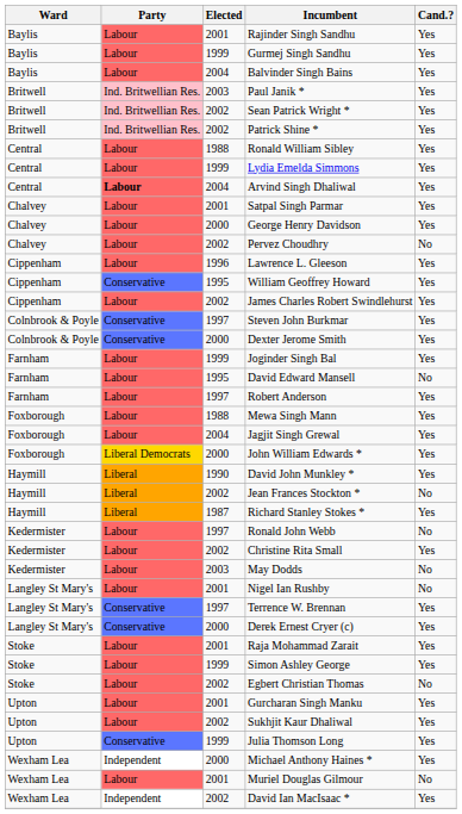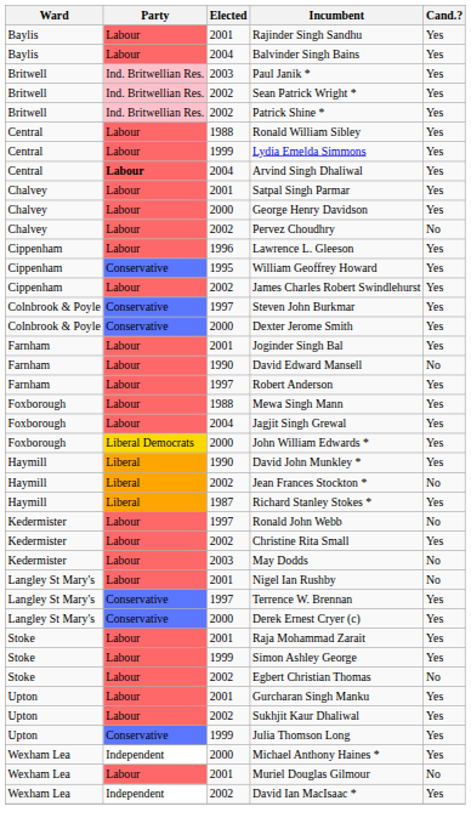 <table class="wikitable" style="font-size: 95%;">
 <tr>
 <th>Ward</th>
 <th>Party</th>
 <th>Elected</th>
 <th>Incumbent</th>
 <th>Cand.?</th>
 </tr>
 <tr>
 <td>Baylis</td>
 <td bgcolor="FF6868">Labour</td>
 <td>2001</td>
 <td>Rajinder Singh Sandhu</td>
-<td>Yes</td>
-</tr>
-<tr>
-<td>Baylis</td>
-<td bgcolor="FF6868">Labour</td>
-<td>1999</td>
-<td>Gurmej Singh Sandhu</td>
 <td>Yes</td>
 </tr>
 <tr>
 <td>Baylis</td>
 <td bgcolor="FF6868">Labour</td>
 <td>2004</td>
 <td>Balvinder Singh Bains</td>
 <td>Yes</td>
 </tr>
 <tr>
 <td>Britwell</td>
 <td bgcolor="pink">Ind. Britwellian Res.</td>
 <td>2003</td>
 <td>Paul Janik *</td>
 <td>Yes</td>
 </tr>
 <tr>
 <td>Britwell</td>
 <td bgcolor="pink">Ind. Britwellian Res.</td>
 <td>2002</td>
 <td>Sean Patrick Wright *</td>
 <td>Yes</td>
 </tr>
 <tr>
 <td>Britwell</td>
 <td bgcolor="pink">Ind. Britwellian Res.</td>
 <td>2002</td>
 <td>Patrick Shine *</td>
 <td>Yes</td>
 </tr>
 <tr>
 <td>Central</td>
 <td bgcolor="FF6868">Labour</td>
 <td>1988</td>
 <td>Ronald William Sibley</td>
 <td>Yes</td>
 </tr>
 <tr>
 <td>Central</td>
 <td bgcolor="FF6868">Labour</td>
 <td>1999</td>
 <td><a href='#'>Lydia Emelda Simmons</a></td>
 <td>Yes</td>
 </tr>
 <tr>
 <td>Central</td>
 <td bgcolor="FF6868"><strong>Labour</strong></td>
 <td>2004</td>
 <td>Arvind Singh Dhaliwal</td>
 <td>Yes</td>
 </tr>
 <tr>
 <td>Chalvey</td>
 <td bgcolor="FF6868">Labour</td>
 <td>2001</td>
 <td>Satpal Singh Parmar</td>
 <td>Yes</td>
 </tr>
 <tr>
 <td>Chalvey</td>
 <td bgcolor="FF6868">Labour</td>
 <td>2000</td>
 <td>George Henry Davidson</td>
 <td>Yes</td>
 </tr>
 <tr>
 <td>Chalvey</td>
 <td bgcolor="FF6868">Labour</td>
 <td>2002</td>
 <td>Pervez Choudhry</td>
 <td>No</td>
 </tr>
 <tr>
 <td>Cippenham</td>
 <td bgcolor="FF6868">Labour</td>
 <td>1996</td>
 <td>Lawrence L. Gleeson</td>
 <td>Yes</td>
 </tr>
 <tr>
 <td>Cippenham</td>
 <td bgcolor="5B76FF">Conservative</td>
 <td>1995</td>
 <td>William Geoffrey Howard</td>
 <td>Yes</td>
 </tr>
 <tr>
 <td>Cippenham</td>
 <td bgcolor="FF6868">Labour</td>
 <td>2002</td>
 <td>James Charles Robert Swindlehurst</td>
 <td>Yes</td>
 </tr>
 <tr>
 <td>Colnbrook & Poyle</td>
 <td bgcolor="5B76FF">Conservative</td>
 <td>1997</td>
 <td>Steven John Burkmar</td>
 <td>Yes</td>
 </tr>
 <tr>
 <td>Colnbrook & Poyle</td>
 <td bgcolor="5B76FF">Conservative</td>
 <td>2000</td>
 <td>Dexter Jerome Smith</td>
 <td>Yes</td>
 </tr>
 <tr>
 <td>Farnham</td>
 <td bgcolor="FF6868">Labour</td>
-<td>1999</td>
+<td>2001</td>
 <td>Joginder Singh Bal</td>
 <td>Yes</td>
 </tr>
 <tr>
 <td>Farnham</td>
 <td bgcolor="FF6868">Labour</td>
-<td>1995</td>
+<td>1990</td>
 <td>David Edward Mansell</td>
 <td>No</td>
 </tr>
 <tr>
 <td>Farnham</td>
 <td bgcolor="FF6868">Labour</td>
 <td>1997</td>
 <td>Robert Anderson</td>
 <td>Yes</td>
 </tr>
 <tr>
 <td>Foxborough</td>
 <td bgcolor="FF6868">Labour</td>
 <td>1988</td>
 <td>Mewa Singh Mann</td>
 <td>Yes</td>
 </tr>
 <tr>
 <td>Foxborough</td>
 <td bgcolor="FF6868">Labour</td>
 <td>2004</td>
 <td>Jagjit Singh Grewal</td>
 <td>Yes</td>
 </tr>
 <tr>
 <td>Foxborough</td>
 <td bgcolor="FFD800">Liberal Democrats</td>
 <td>2000</td>
 <td>John William Edwards *</td>
 <td>Yes</td>
 </tr>
 <tr>
 <td>Haymill</td>
 <td bgcolor="orange">Liberal</td>
 <td>1990</td>
 <td>David John Munkley *</td>
 <td>Yes</td>
 </tr>
 <tr>
 <td>Haymill</td>
 <td bgcolor="orange">Liberal</td>
 <td>2002</td>
 <td>Jean Frances Stockton *</td>
 <td>No</td>
 </tr>
 <tr>
 <td>Haymill</td>
 <td bgcolor="orange">Liberal</td>
 <td>1987</td>
 <td>Richard Stanley Stokes *</td>
 <td>Yes</td>
 </tr>
 <tr>
 <td>Kedermister</td>
 <td bgcolor="FF6868">Labour</td>
 <td>1997</td>
 <td>Ronald John Webb</td>
 <td>No</td>
 </tr>
 <tr>
 <td>Kedermister</td>
 <td bgcolor="FF6868">Labour</td>
 <td>2002</td>
 <td>Christine Rita Small</td>
 <td>Yes</td>
 </tr>
 <tr>
 <td>Kedermister</td>
 <td bgcolor="FF6868">Labour</td>
 <td>2003</td>
 <td>May Dodds</td>
 <td>No</td>
 </tr>
 <tr>
 <td>Langley St Mary's</td>
 <td bgcolor="FF6868">Labour</td>
 <td>2001</td>
 <td>Nigel Ian Rushby</td>
 <td>No</td>
 </tr>
 <tr>
 <td>Langley St Mary's</td>
 <td bgcolor="5B76FF">Conservative</td>
 <td>1997</td>
 <td>Terrence W. Brennan</td>
 <td>Yes</td>
 </tr>
 <tr>
 <td>Langley St Mary's</td>
 <td bgcolor="5B76FF">Conservative</td>
 <td>2000</td>
 <td>Derek Ernest Cryer (c)</td>
 <td>Yes</td>
 </tr>
 <tr>
 <td>Stoke</td>
 <td bgcolor="FF6868">Labour</td>
 <td>2001</td>
 <td>Raja Mohammad Zarait</td>
 <td>Yes</td>
 </tr>
 <tr>
 <td>Stoke</td>
 <td bgcolor="FF6868">Labour</td>
 <td>1999</td>
 <td>Simon Ashley George</td>
 <td>Yes</td>
 </tr>
 <tr>
 <td>Stoke</td>
 <td bgcolor="FF6868">Labour</td>
 <td>2002</td>
 <td>Egbert Christian Thomas</td>
 <td>No</td>
 </tr>
 <tr>
 <td>Upton</td>
 <td bgcolor="FF6868">Labour</td>
 <td>2001</td>
 <td>Gurcharan Singh Manku</td>
 <td>Yes</td>
 </tr>
 <tr>
 <td>Upton</td>
 <td bgcolor="FF6868">Labour</td>
 <td>2002</td>
 <td>Sukhjit Kaur Dhaliwal</td>
 <td>Yes</td>
 </tr>
 <tr>
 <td>Upton</td>
 <td bgcolor="5B76FF">Conservative</td>
 <td>1999</td>
 <td>Julia Thomson Long</td>
 <td>Yes</td>
 </tr>
 <tr>
 <td>Wexham Lea</td>
 <td bgcolor="white">Independent</td>
 <td>2000</td>
 <td>Michael Anthony Haines *</td>
 <td>Yes</td>
 </tr>
 <tr>
 <td>Wexham Lea</td>
 <td bgcolor="FF6868">Labour</td>
 <td>2001</td>
 <td>Muriel Douglas Gilmour</td>
 <td>No</td>
 </tr>
 <tr>
 <td>Wexham Lea</td>
 <td bgcolor="white">Independent</td>
 <td>2002</td>
 <td>David Ian MacIsaac *</td>
 <td>Yes</td>
 </tr>
 <tr>
 </tr>
 </table>
